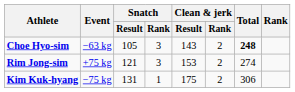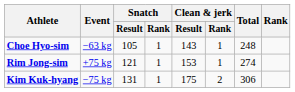 <table class="wikitable" style="font-size:90%">
 <tr>
 <th rowspan="2">Athlete</th>
 <th rowspan="2">Event</th>
 <th colspan="2">Snatch</th>
 <th colspan="2">Clean & jerk</th>
 <th rowspan="2">Total</th>
 <th rowspan="2">Rank</th>
 </tr>
 <tr style="font-size:95%">
 <th>Result</th>
 <th>Rank</th>
 <th>Result</th>
 <th>Rank</th>
 </tr>
 <tr align=center>
 <td align=left><strong><a href='#'>Choe Hyo-sim</a></strong></td>
 <td align=left><a href='#'>−63 kg</a></td>
 <td>105</td>
-<td>3</td>
+<td>1</td>
 <td>143</td>
-<td>2</td>
-<td><strong>248</strong></td>
+<td>1</td>
+<td>248</td>
 <td></td>
 </tr>
 <tr align=center>
 <td align=left><strong><a href='#'>Rim Jong-sim</a></strong></td>
 <td align=left><a href='#'>+75 kg</a></td>
 <td>121</td>
-<td>3</td>
+<td>1</td>
 <td>153</td>
-<td>2</td>
+<td>1</td>
 <td>274</td>
 <td></td>
 </tr>
 <tr align=center>
 <td align=left><strong><a href='#'>Kim Kuk-hyang</a></strong></td>
 <td align=left><a href='#'>−75 kg</a></td>
 <td>131</td>
 <td>1</td>
 <td>175</td>
 <td>2</td>
 <td>306</td>
 <td></td>
 </tr>
 </table>
